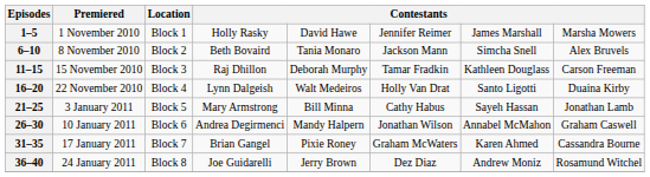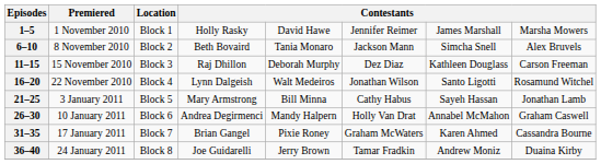 <table class="wikitable" style="font-size:90%; text-align:center">
 <tr>
 <th>Episodes</th>
 <th>Premiered</th>
 <th>Location</th>
 <th colspan="5">Contestants</th>
 </tr>
 <tr>
 <th>1–5</th>
 <td>1 November 2010</td>
 <td>Block 1</td>
 <td>Holly Rasky</td>
 <td>David Hawe</td>
 <td>Jennifer Reimer</td>
 <td>James Marshall</td>
 <td>Marsha Mowers</td>
 </tr>
 <tr>
 <th>6–10</th>
 <td>8 November 2010</td>
 <td>Block 2</td>
 <td>Beth Bovaird</td>
 <td>Tania Monaro</td>
 <td>Jackson Mann</td>
 <td>Simcha Snell</td>
 <td>Alex Bruvels</td>
 </tr>
 <tr>
 <th>11–15</th>
 <td>15 November 2010</td>
 <td>Block 3</td>
 <td>Raj Dhillon</td>
 <td>Deborah Murphy</td>
-<td>Tamar Fradkin</td>
+<td>Dez Diaz</td>
 <td>Kathleen Douglass</td>
 <td>Carson Freeman</td>
 </tr>
 <tr>
 <th>16–20</th>
 <td>22 November 2010</td>
 <td>Block 4</td>
 <td>Lynn Dalgeish</td>
 <td>Walt Medeiros</td>
-<td>Holly Van Drat</td>
+<td>Jonathan Wilson</td>
 <td>Santo Ligotti</td>
-<td>Duaina Kirby</td>
+<td>Rosamund Witchel</td>
 </tr>
 <tr>
 <th>21–25</th>
 <td>3 January 2011</td>
 <td>Block 5</td>
 <td>Mary Armstrong</td>
 <td>Bill Minna</td>
 <td>Cathy Habus</td>
 <td>Sayeh Hassan</td>
 <td>Jonathan Lamb</td>
 </tr>
 <tr>
 <th>26–30</th>
 <td>10 January 2011</td>
 <td>Block 6</td>
 <td>Andrea Degirmenci</td>
 <td>Mandy Halpern</td>
-<td>Jonathan Wilson</td>
+<td>Holly Van Drat</td>
 <td>Annabel McMahon</td>
 <td>Graham Caswell</td>
 </tr>
 <tr>
 <th>31–35</th>
 <td>17 January 2011</td>
 <td>Block 7</td>
 <td>Brian Gangel</td>
 <td>Pixie Roney</td>
 <td>Graham McWaters</td>
 <td>Karen Ahmed</td>
 <td>Cassandra Bourne</td>
 </tr>
 <tr>
 <th>36–40</th>
 <td>24 January 2011</td>
 <td>Block 8</td>
 <td>Joe Guidarelli</td>
 <td>Jerry Brown</td>
-<td>Dez Diaz</td>
+<td>Tamar Fradkin</td>
 <td>Andrew Moniz</td>
-<td>Rosamund Witchel</td>
+<td>Duaina Kirby</td>
 </tr>
 <tr>
 </tr>
 </table>
